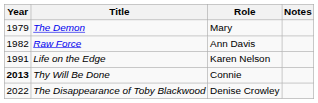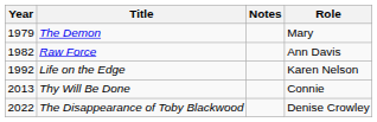 <table class="wikitable sortable">
 <tr>
 <th>Year</th>
 <th>Title</th>
+<th>Notes</th>
 <th>Role</th>
-<th>Notes</th>
 </tr>
 <tr>
 <td>1979</td>
 <td><a href='#'><em>The Demon</em></a></td>
+<td></td>
 <td>Mary</td>
-<td></td>
 </tr>
 <tr>
 <td>1982</td>
 <td><em><a href='#'>Raw Force</a></em></td>
+<td></td>
 <td>Ann Davis</td>
-<td></td>
 </tr>
 <tr>
-<td>1991</td>
+<td>1992</td>
 <td><em>Life on the Edge</em></td>
+<td></td>
 <td>Karen Nelson</td>
-<td></td>
 </tr>
 <tr>
-<td><strong>2013</strong></td>
+<td>2013</td>
 <td><em>Thy Will Be Done</em></td>
+<td></td>
 <td>Connie</td>
-<td></td>
 </tr>
 <tr>
 <td>2022</td>
 <td><em>The Disappearance of Toby Blackwood</em></td>
+<td></td>
 <td>Denise Crowley</td>
-<td></td>
 </tr>
 </table>
